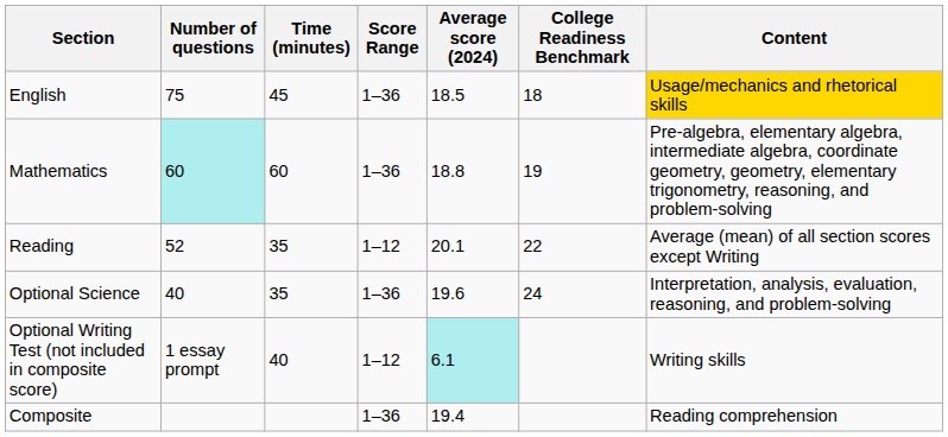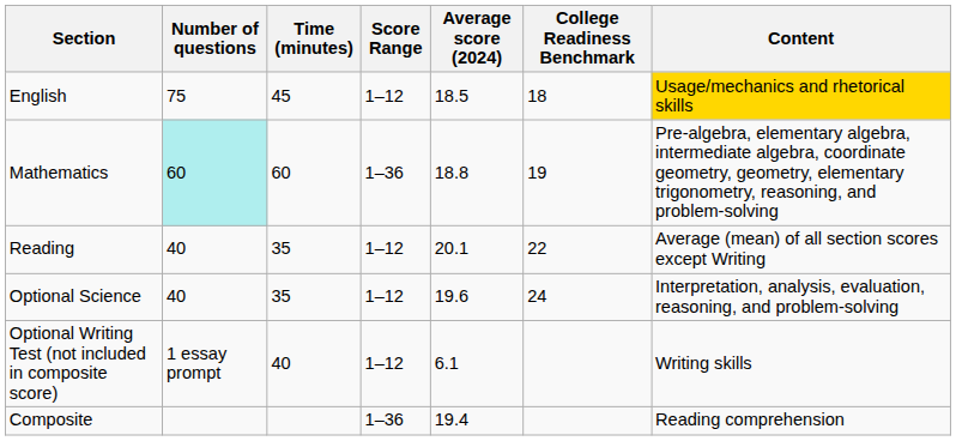 <table class="wikitable">
 <tr>
 <th>Section</th>
 <th>Number of questions</th>
 <th>Time (minutes)</th>
 <th>Score Range</th>
 <th>Average score (2024)</th>
 <th>College Readiness Benchmark</th>
 <th>Content</th>
 </tr>
 <tr>
 <td>English</td>
 <td>75</td>
 <td>45</td>
-<td>1–36</td>
+<td>1–12</td>
 <td>18.5</td>
 <td>18</td>
 <td style="background: gold;">Usage/mechanics and rhetorical skills</td>
 </tr>
 <tr>
 <td>Mathematics</td>
 <td style="background: paleturquoise;">60</td>
 <td>60</td>
 <td>1–36</td>
 <td>18.8</td>
 <td>19</td>
 <td>Pre-algebra, elementary algebra, intermediate algebra, coordinate geometry, geometry, elementary trigonometry, reasoning, and problem-solving</td>
 </tr>
 <tr>
 <td>Reading</td>
-<td>52</td>
+<td>40</td>
 <td>35</td>
 <td>1–12</td>
 <td>20.1</td>
 <td>22</td>
 <td>Average (mean) of all section scores except Writing</td>
 </tr>
 <tr>
 <td>Optional Science</td>
 <td>40</td>
 <td>35</td>
-<td>1–36</td>
+<td>1–12</td>
 <td>19.6</td>
 <td>24</td>
 <td>Interpretation, analysis, evaluation, reasoning, and problem-solving</td>
 </tr>
 <tr>
 <td>Optional Writing Test (not included in composite score)</td>
 <td>1 essay prompt</td>
 <td>40</td>
 <td>1–12</td>
-<td style="background: paleturquoise;">6.1</td>
+<td>6.1</td>
 <td></td>
 <td>Writing skills</td>
 </tr>
 <tr>
 <td>Composite</td>
 <td></td>
 <td></td>
 <td>1–36</td>
 <td>19.4</td>
 <td></td>
 <td>Reading comprehension</td>
 </tr>
 </table>
